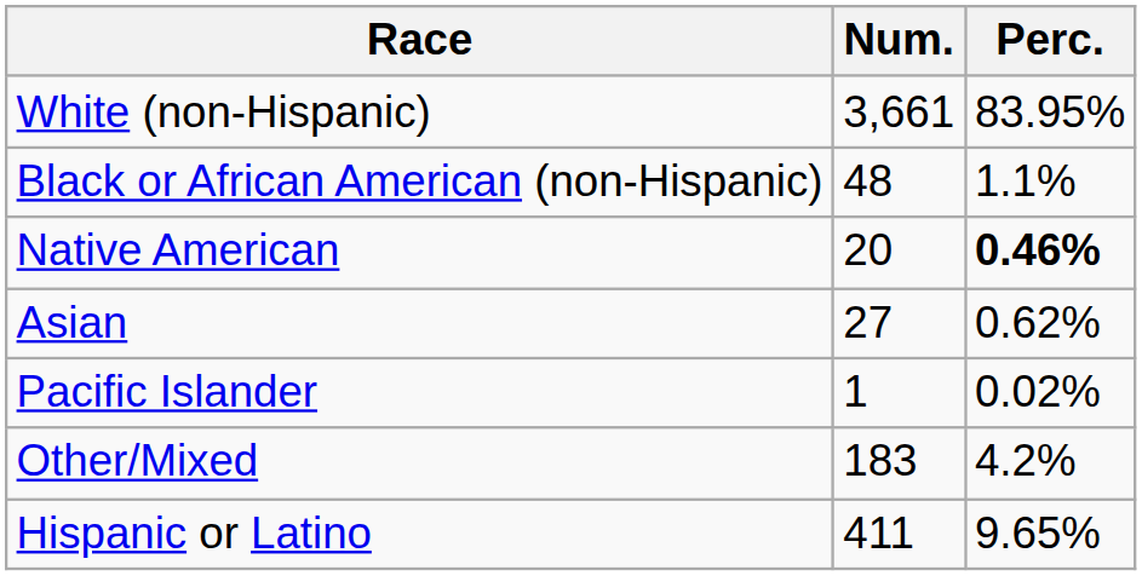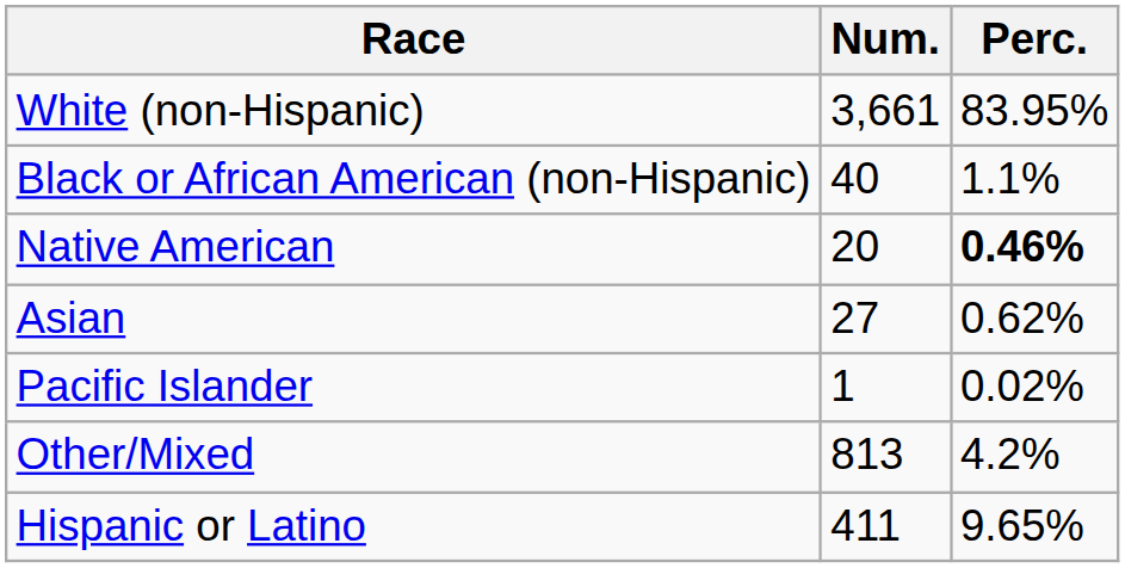 <table class="wikitable">
 <tr>
 <th>Race</th>
 <th>Num.</th>
 <th>Perc.</th>
 </tr>
 <tr>
 <td><a href='#'>White</a> (non-Hispanic)</td>
 <td>3,661</td>
 <td>83.95%</td>
 </tr>
 <tr>
 <td><a href='#'>Black or African American</a> (non-Hispanic)</td>
-<td>48</td>
+<td>40</td>
 <td>1.1%</td>
 </tr>
 <tr>
 <td><a href='#'>Native American</a></td>
 <td>20</td>
 <td><strong>0.46%</strong></td>
 </tr>
 <tr>
 <td><a href='#'>Asian</a></td>
 <td>27</td>
 <td>0.62%</td>
 </tr>
 <tr>
 <td><a href='#'>Pacific Islander</a></td>
 <td>1</td>
 <td>0.02%</td>
 </tr>
 <tr>
 <td><a href='#'>Other/Mixed</a></td>
-<td>183</td>
+<td>813</td>
 <td>4.2%</td>
 </tr>
 <tr>
 <td><a href='#'>Hispanic</a> or <a href='#'>Latino</a></td>
 <td>411</td>
 <td>9.65%</td>
 </tr>
 </table>
